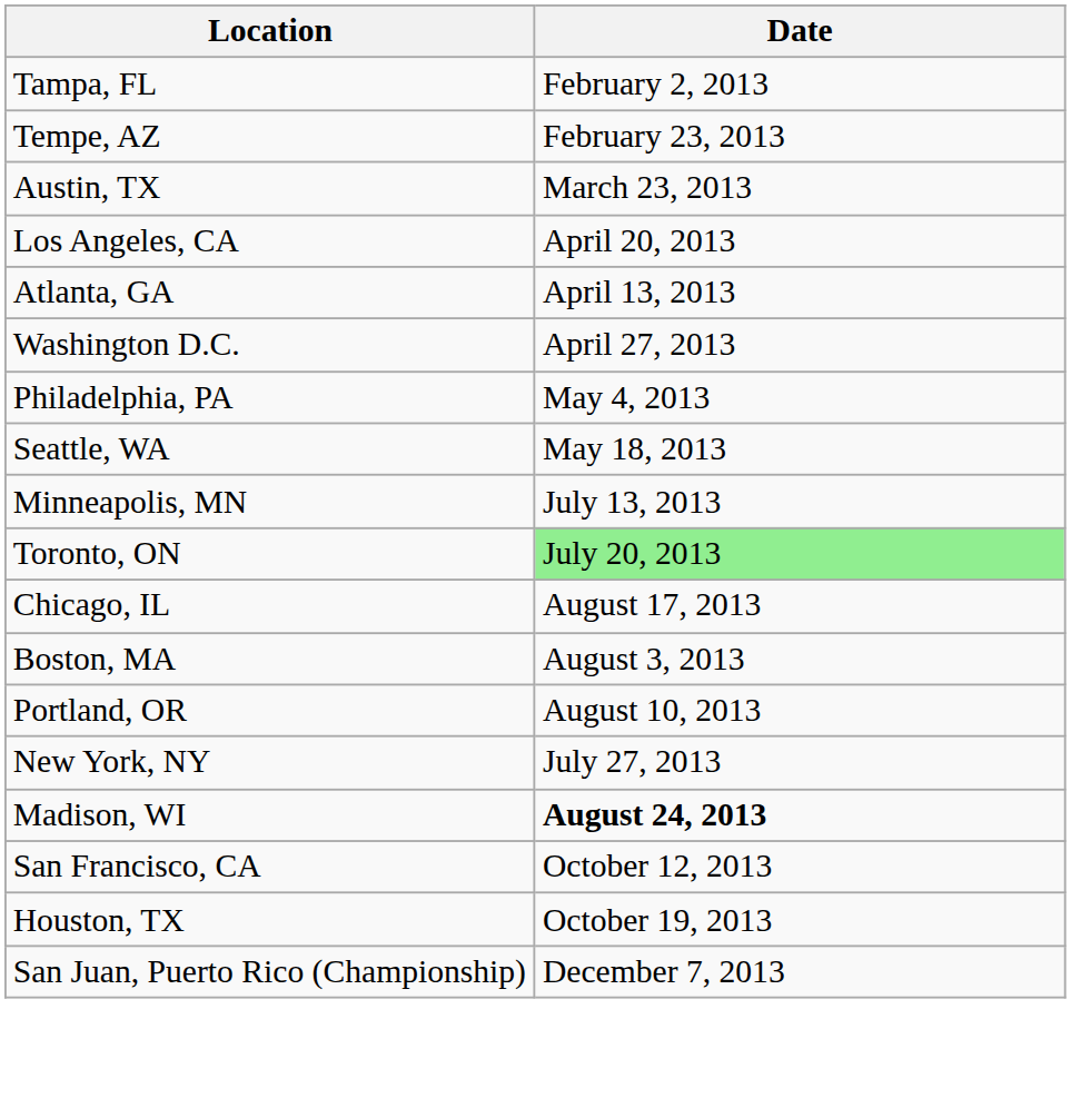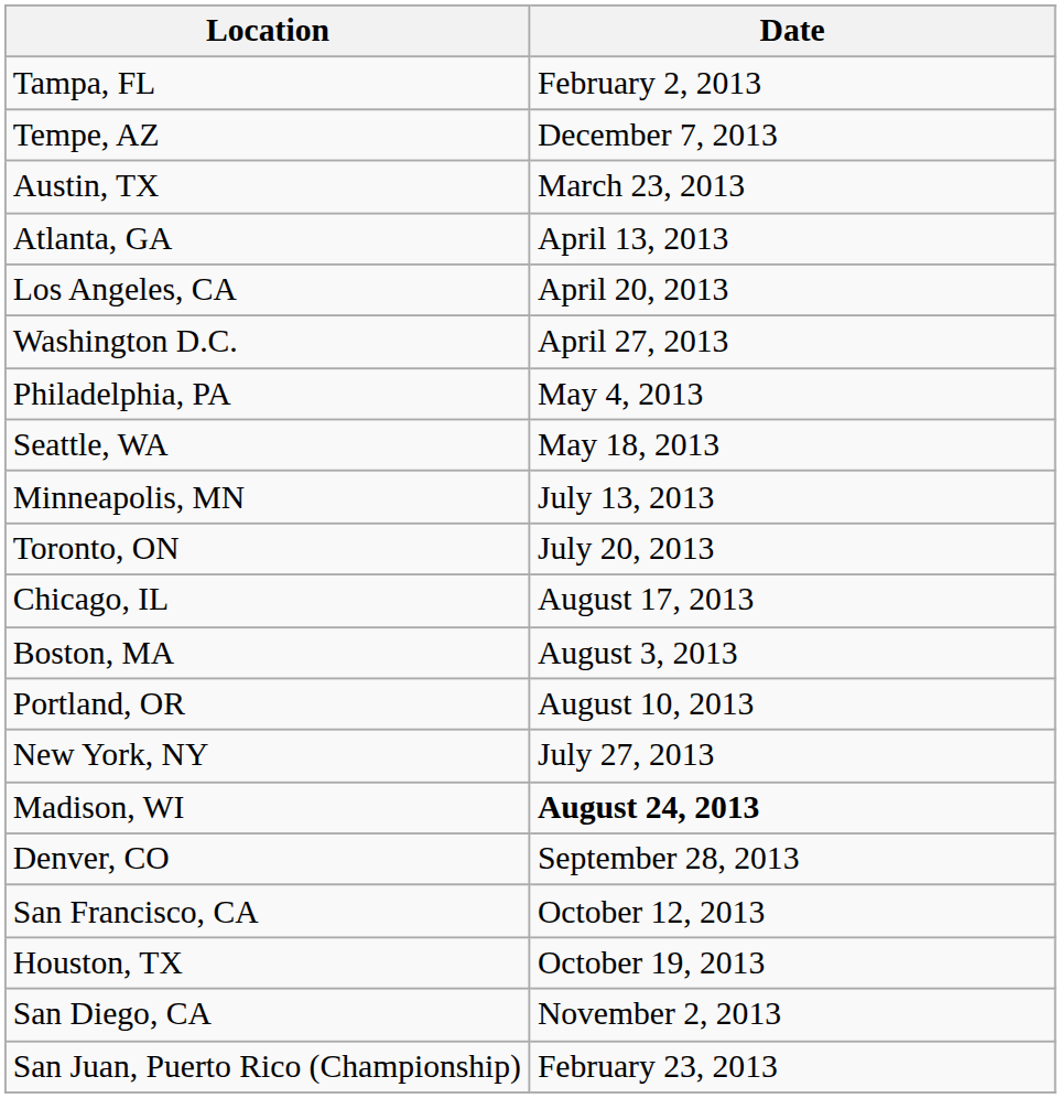 <table class="wikitable collapsible">
 <tr>
 <th scope="col" width="250">Location</th>
 <th scope="col" width="250">Date</th>
 </tr>
 <tr>
 <td>Tampa, FL</td>
 <td>February 2, 2013</td>
 </tr>
 <tr>
 <td>Tempe, AZ</td>
-<td>February 23, 2013</td>
+<td>December 7, 2013</td>
 </tr>
 <tr>
 <td>Austin, TX</td>
 <td>March 23, 2013</td>
 </tr>
 <tr>
+<td>Atlanta, GA</td>
+<td>April 13, 2013</td>
+</tr>
+<tr>
 <td>Los Angeles, CA</td>
 <td>April 20, 2013</td>
-</tr>
-<tr>
-<td>Atlanta, GA</td>
-<td>April 13, 2013</td>
 </tr>
 <tr>
 <td>Washington D.C.</td>
 <td>April 27, 2013</td>
 </tr>
 <tr>
 <td>Philadelphia, PA</td>
 <td>May 4, 2013</td>
 </tr>
 <tr>
 <td>Seattle, WA</td>
 <td>May 18, 2013</td>
 </tr>
 <tr>
 <td>Minneapolis, MN</td>
 <td>July 13, 2013</td>
 </tr>
 <tr>
 <td>Toronto, ON</td>
-<td style="background: lightgreen;">July 20, 2013</td>
+<td>July 20, 2013</td>
 </tr>
 <tr>
 <td>Chicago, IL</td>
 <td>August 17, 2013</td>
 </tr>
 <tr>
 <td>Boston, MA</td>
 <td>August 3, 2013</td>
 </tr>
 <tr>
 <td>Portland, OR</td>
 <td>August 10, 2013</td>
 </tr>
 <tr>
 <td>New York, NY</td>
 <td>July 27, 2013</td>
 </tr>
 <tr>
 <td>Madison, WI</td>
 <td><strong>August 24, 2013</strong></td>
 </tr>
 <tr>
+<td>Denver, CO</td>
+<td>September 28, 2013</td>
+</tr>
+<tr>
 <td>San Francisco, CA</td>
 <td>October 12, 2013</td>
 </tr>
 <tr>
 <td>Houston, TX</td>
 <td>October 19, 2013</td>
 </tr>
 <tr>
+<td>San Diego, CA</td>
+<td>November 2, 2013</td>
+</tr>
+<tr>
 <td>San Juan, Puerto Rico (Championship)</td>
-<td>December 7, 2013</td>
+<td>February 23, 2013</td>
 </tr>
 </table>
